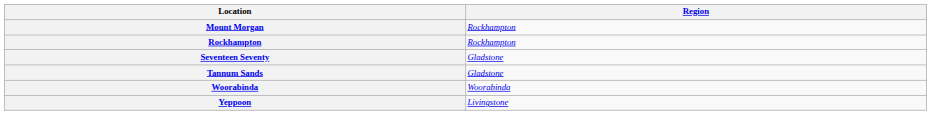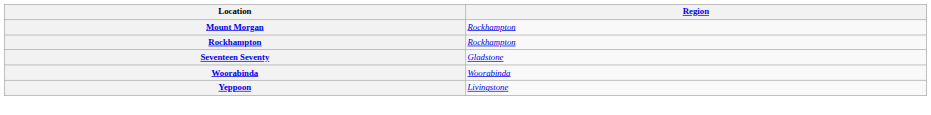 <table class="wikitable sortable" style="width:100%; text-align:left;font-size:75%;">
 <tr>
 <th width="150">Location</th>
 <th width="150"><a href='#'>Region</a></th>
 </tr>
 <tr>
 <th><a href='#'>Mount Morgan</a></th>
 <td><em><a href='#'>Rockhampton</a></em></td>
 </tr>
 <tr>
 <th><a href='#'>Rockhampton</a></th>
 <td><em><a href='#'>Rockhampton</a></em></td>
 </tr>
 <tr>
 <th><a href='#'>Seventeen Seventy</a></th>
 <td><em><a href='#'>Gladstone</a></em></td>
 </tr>
 <tr>
-<th><a href='#'>Tannum Sands</a></th>
-<td><em><a href='#'>Gladstone</a></em></td>
-</tr>
-<tr>
 <th><a href='#'>Woorabinda</a></th>
 <td><em><a href='#'>Woorabinda</a></em></td>
 </tr>
 <tr>
 <th><a href='#'>Yeppoon</a></th>
 <td><em><a href='#'>Livingstone</a></em></td>
 </tr>
 </table>
